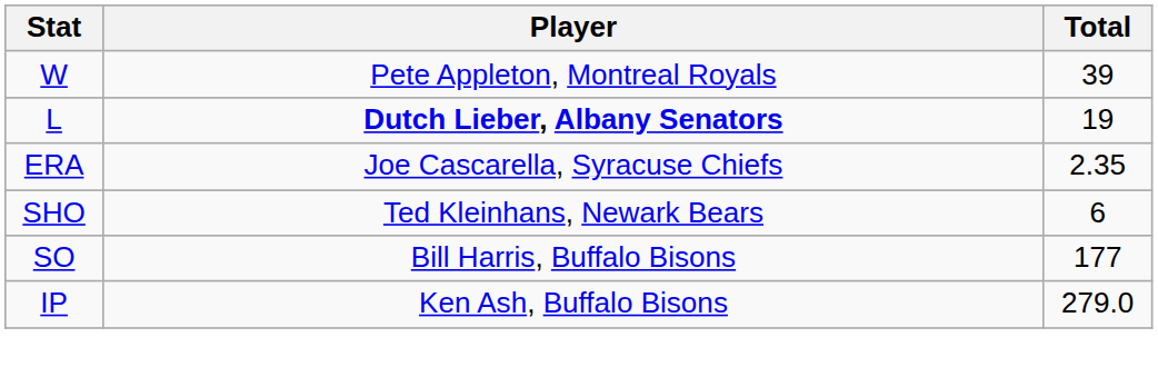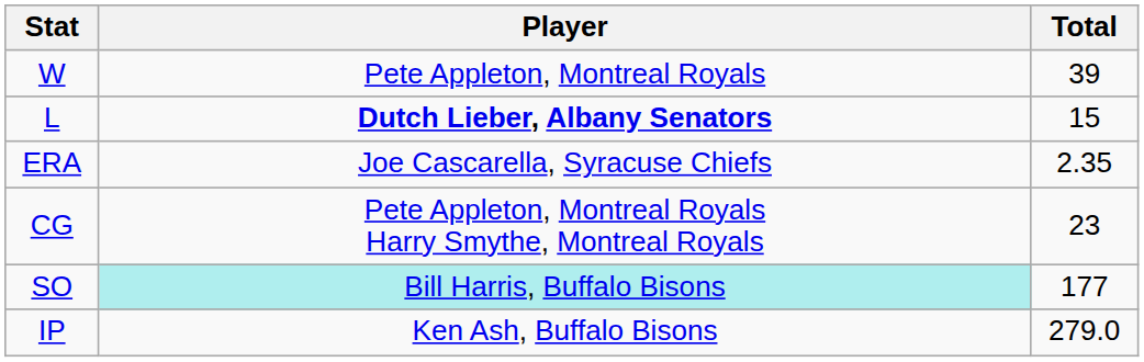 <table class="wikitable" width="40%" style="text-align:center;">
 <tr>
 <th width="5%">Stat</th>
 <th width="60%">Player</th>
 <th width="5%">Total</th>
 </tr>
 <tr>
 <td><a href='#'>W</a></td>
 <td><a href='#'>Pete Appleton</a>, <a href='#'>Montreal Royals</a></td>
 <td>39</td>
 </tr>
 <tr>
 <td><a href='#'>L</a></td>
 <td><strong><a href='#'>Dutch Lieber</a>, <a href='#'>Albany Senators</a></strong></td>
-<td>19</td>
+<td>15</td>
 </tr>
 <tr>
 <td><a href='#'>ERA</a></td>
 <td><a href='#'>Joe Cascarella</a>, <a href='#'>Syracuse Chiefs</a></td>
 <td>2.35</td>
 </tr>
 <tr>
-<td><a href='#'>SHO</a></td>
-<td><a href='#'>Ted Kleinhans</a>, <a href='#'>Newark Bears</a></td>
-<td>6</td>
+<td><a href='#'>CG</a></td>
+<td><a href='#'>Pete Appleton</a>, <a href='#'>Montreal Royals</a> <br> <a href='#'>Harry Smythe</a>, <a href='#'>Montreal Royals</a></td>
+<td>23</td>
 </tr>
 <tr>
 <td><a href='#'>SO</a></td>
-<td><a href='#'>Bill Harris</a>, <a href='#'>Buffalo Bisons</a></td>
+<td style="background: paleturquoise;"><a href='#'>Bill Harris</a>, <a href='#'>Buffalo Bisons</a></td>
 <td>177</td>
 </tr>
 <tr>
 <td><a href='#'>IP</a></td>
 <td><a href='#'>Ken Ash</a>, <a href='#'>Buffalo Bisons</a></td>
 <td>279.0</td>
 </tr>
 </table>
